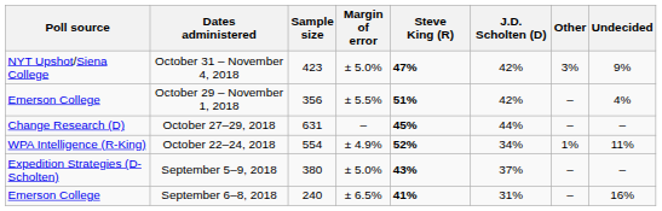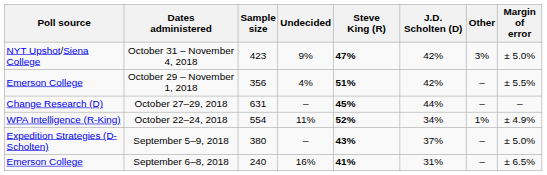 <table class="wikitable">
 <tr>
 <th>Poll source</th>
 <th>Dates<br>administered</th>
 <th>Sample<br>size</th>
-<th>Margin of<br>error</th>
+<th>Undecided</th>
 <th style="width:100px;">Steve<br>King (R)</th>
 <th style="width:100px;">J.D.<br>Scholten (D)</th>
 <th>Other</th>
-<th>Undecided</th>
+<th>Margin of<br>error</th>
 </tr>
 <tr>
 <td><a href='#'>NYT Upshot</a>/<a href='#'>Siena College</a></td>
 <td align=center>October 31 – November 4, 2018</td>
 <td align=center>423</td>
-<td align=center>± 5.0%</td>
+<td align=center>9%</td>
 <td><strong>47%</strong></td>
 <td align=center>42%</td>
 <td align=center>3%</td>
-<td align=center>9%</td>
+<td align=center>± 5.0%</td>
 </tr>
 <tr>
 <td><a href='#'>Emerson College</a></td>
 <td align=center>October 29 – November 1, 2018</td>
 <td align=center>356</td>
-<td align=center>± 5.5%</td>
+<td align=center>4%</td>
 <td><strong>51%</strong></td>
 <td align=center>42%</td>
 <td align=center>–</td>
-<td align=center>4%</td>
+<td align=center>± 5.5%</td>
 </tr>
 <tr>
 <td><a href='#'>Change Research (D)</a></td>
 <td align="center">October 27–29, 2018</td>
 <td align="center">631</td>
 <td align="center">–</td>
 <td><strong>45%</strong></td>
 <td align="center">44%</td>
 <td align="center">–</td>
 <td align="center">–</td>
 </tr>
 <tr>
 <td><a href='#'>WPA Intelligence (R-King)</a></td>
 <td align="center">October 22–24, 2018</td>
 <td align="center">554</td>
-<td align="center">± 4.9%</td>
+<td align=center>11%</td>
 <td><strong>52%</strong></td>
 <td align=center>34%</td>
 <td align=center>1%</td>
-<td align=center>11%</td>
+<td align="center">± 4.9%</td>
 </tr>
 <tr>
 <td><a href='#'>Expedition Strategies (D-Scholten)</a></td>
 <td align=center>September 5–9, 2018</td>
 <td align=center>380</td>
-<td align=center>± 5.0%</td>
+<td align=center>–</td>
 <td><strong>43%</strong></td>
 <td align=center>37%</td>
 <td align=center>–</td>
-<td align=center>–</td>
+<td align=center>± 5.0%</td>
 </tr>
 <tr>
 <td><a href='#'>Emerson College</a></td>
 <td align=center>September 6–8, 2018</td>
 <td align=center>240</td>
-<td align=center>± 6.5%</td>
+<td align=center>16%</td>
 <td><strong>41%</strong></td>
 <td align=center>31%</td>
 <td align=center>–</td>
-<td align=center>16%</td>
+<td align=center>± 6.5%</td>
 </tr>
 </table>
